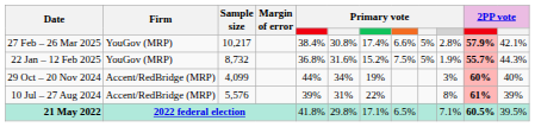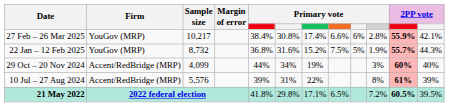 <table class="nowrap wikitable tpl-blanktable" style=text-align:center;font-size:90%>
 <tr>
 <th rowspan=2>Date</th>
 <th rowspan=2>Firm</th>
 <th rowspan=2>Sample<br>size</th>
 <th rowspan=2>Margin<br>of error</th>
 <th colspan=6>Primary vote</th>
 <th colspan=2 class=unsortable style=background:#ebbce3><a href='#'>2PP vote</a></th>
 </tr>
 <tr>
 <th class="unsortable" style="background:#F00011"></th>
 <th style=background:></th>
 <th class=unsortable style=background:#10C25B></th>
 <th class=unsortable style=background:#f36c21></th>
 <th class=unsortable style=background:></th>
 <th class=unsortable style=background:lightgray></th>
 <th class="unsortable" style="background:#F00011"></th>
 <th style=background:></th>
 </tr>
 <tr>
 <td align=right>27 Feb – 26 Mar 2025</td>
 <td align=left>YouGov (MRP)</td>
 <td>10,217</td>
 <td></td>
 <td>38.4%</td>
 <td>30.8%</td>
 <td>17.4%</td>
 <td>6.6%</td>
-<td>5%</td>
+<td>6%</td>
 <td>2.8%</td>
-<th style="background:#FFB6B6">57.9%</th>
+<th style="background:#FFB6B6">55.9%</th>
 <td>42.1%</td>
 </tr>
 <tr>
 <td align=right>22 Jan – 12 Feb 2025</td>
 <td align=left>YouGov (MRP)</td>
 <td>8,732</td>
 <td></td>
 <td>36.8%</td>
 <td>31.6%</td>
 <td>15.2%</td>
 <td>7.5%</td>
 <td>5%</td>
 <td>1.9%</td>
 <th style="background:#FFB6B6">55.7%</th>
 <td>44.3%</td>
 </tr>
 <tr>
 <td align=right>29 Oct – 20 Nov 2024</td>
 <td align=left>Accent/RedBridge (MRP)</td>
 <td>4,099</td>
 <td></td>
 <td>44%</td>
 <td>34%</td>
 <td>19%</td>
 <td></td>
 <td></td>
 <td>3%</td>
 <th style="background:#FFB6B6">60%</th>
 <td>40%</td>
 </tr>
 <tr>
 <td align=right>10 Jul – 27 Aug 2024</td>
 <td align=left>Accent/RedBridge (MRP)</td>
 <td>5,576</td>
 <td></td>
 <td>39%</td>
 <td>31%</td>
 <td>22%</td>
 <td></td>
 <td></td>
 <td>8%</td>
 <th style="background:#FFB6B6">61%</th>
 <td>39%</td>
 </tr>
 <tr style=background:#b0e9db>
 <td style=text-align:right data-sort-value=21-May-2022><strong>21 May 2022</strong></td>
 <td colspan=3 style=text-align:center><strong><a href='#'>2022 federal election</a></strong></td>
 <td>41.8%</td>
 <td>29.8%</td>
 <td>17.1%</td>
 <td>6.5%</td>
 <td></td>
-<td>7.1%</td>
+<td>7.2%</td>
 <td><strong>60.5%</strong></td>
 <td>39.5%</td>
 </tr>
 </table>
